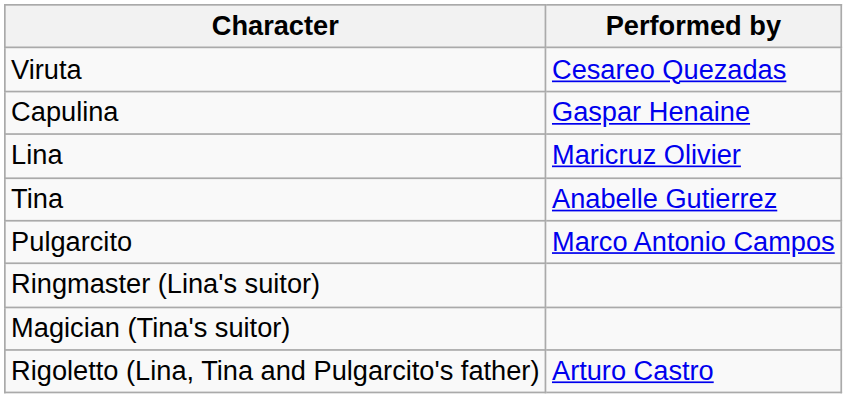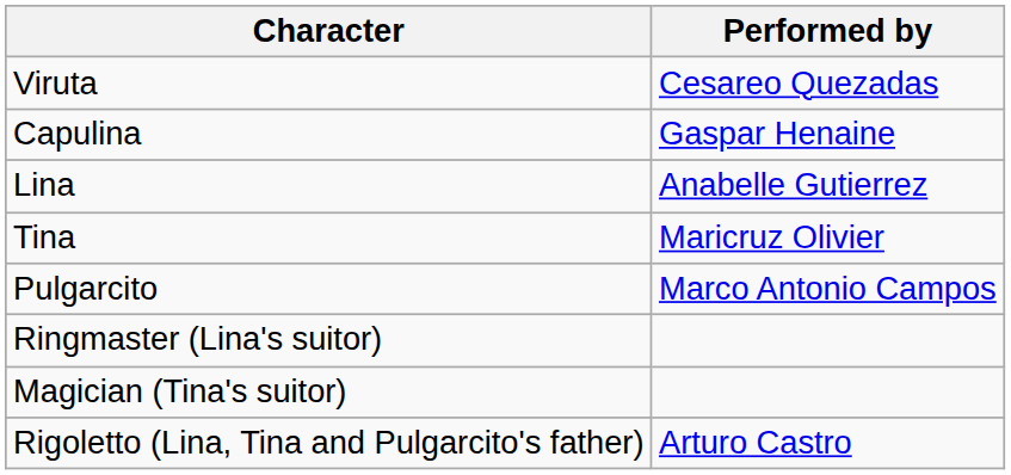 <table class="wikitable">
 <tr>
 <th>Character</th>
 <th>Performed by</th>
 </tr>
 <tr>
 <td>Viruta</td>
 <td><a href='#'>Cesareo Quezadas</a></td>
 </tr>
 <tr>
 <td>Capulina</td>
 <td><a href='#'>Gaspar Henaine</a></td>
 </tr>
 <tr>
 <td>Lina</td>
-<td><a href='#'>Maricruz Olivier</a></td>
+<td><a href='#'>Anabelle Gutierrez</a></td>
 </tr>
 <tr>
 <td>Tina</td>
-<td><a href='#'>Anabelle Gutierrez</a></td>
+<td><a href='#'>Maricruz Olivier</a></td>
 </tr>
 <tr>
 <td>Pulgarcito</td>
 <td><a href='#'>Marco Antonio Campos</a></td>
 </tr>
 <tr>
 <td>Ringmaster (Lina's suitor)</td>
 <td></td>
 </tr>
 <tr>
 <td>Magician (Tina's suitor)</td>
 <td></td>
 </tr>
 <tr>
 <td>Rigoletto (Lina, Tina and Pulgarcito's father)</td>
 <td><a href='#'>Arturo Castro</a></td>
 </tr>
 </table>
